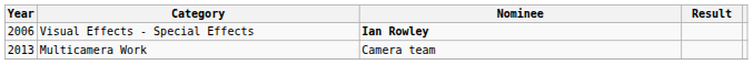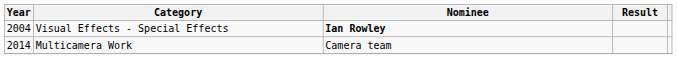 <table class="wikitable">
 <tr>
 <th>Year</th>
 <th width="370">Category</th>
 <th width="370">Nominee</th>
 <th width="65">Result</th>
 <th></th>
 </tr>
 <tr>
-<td>2006</td>
+<td>2004</td>
 <td>Visual Effects - Special Effects</td>
 <td><strong>Ian Rowley</strong></td>
 <td></td>
 <td></td>
 </tr>
 <tr>
-<td>2013</td>
+<td>2014</td>
 <td>Multicamera Work</td>
 <td>Camera team</td>
 <td></td>
 <td></td>
 </tr>
 <tr>
 </tr>
 </table>
